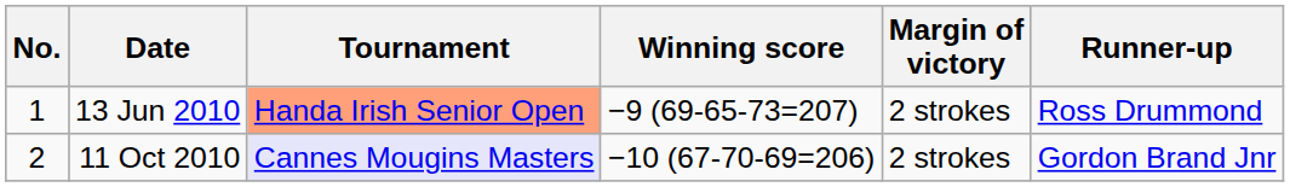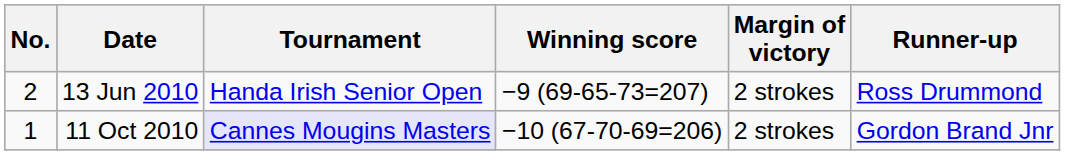 <table class="wikitable" style="font-size:95%;">
 <tr>
 <th>No.</th>
 <th>Date</th>
 <th>Tournament</th>
 <th>Winning score</th>
 <th>Margin of<br>victory</th>
 <th>Runner-up</th>
 </tr>
 <tr>
-<td align=center>1</td>
+<td align=center>2</td>
 <td align=right>13 Jun <a href='#'>2010</a></td>
-<td style="background: lightsalmon;"><a href='#'>Handa Irish Senior Open</a></td>
+<td><a href='#'>Handa Irish Senior Open</a></td>
 <td>−9 (69-65-73=207)</td>
 <td>2 strokes</td>
 <td> <a href='#'>Ross Drummond</a></td>
 </tr>
 <tr>
-<td align=center>2</td>
+<td align=center>1</td>
 <td align=right>11 Oct 2010</td>
 <td style="background: lavender;"><a href='#'>Cannes Mougins Masters</a></td>
 <td>−10 (67-70-69=206)</td>
 <td>2 strokes</td>
 <td> <a href='#'>Gordon Brand Jnr</a></td>
 </tr>
 </table>
